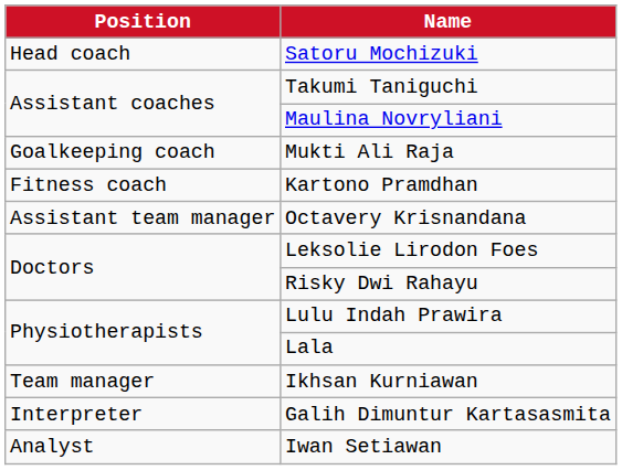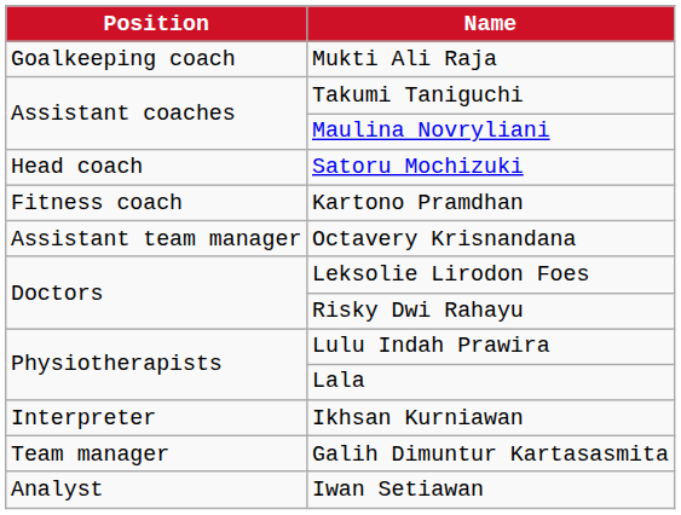 <table class="wikitable">
 <tr>
 <th style="background: #CE1126; color: #FFFFFF; ">Position</th>
 <th style="background: #CE1126; color: #FFFFFF; ">Name</th>
 </tr>
 <tr>
-<td>Head coach</td>
-<td> <a href='#'>Satoru Mochizuki</a></td>
+<td>Goalkeeping coach</td>
+<td> Mukti Ali Raja</td>
 </tr>
 <tr>
 <td rowspan="2">Assistant coaches</td>
 <td> Takumi Taniguchi</td>
 </tr>
 <tr>
 <td> <a href='#'>Maulina Novryliani</a></td>
 </tr>
 <tr>
-<td>Goalkeeping coach</td>
-<td> Mukti Ali Raja</td>
+<td>Head coach</td>
+<td> <a href='#'>Satoru Mochizuki</a></td>
 </tr>
 <tr>
 <td>Fitness coach</td>
 <td> Kartono Pramdhan</td>
 </tr>
 <tr>
 <td>Assistant team manager</td>
 <td> Octavery Krisnandana</td>
 </tr>
 <tr>
 <td rowspan="2">Doctors</td>
 <td> Leksolie Lirodon Foes</td>
 </tr>
 <tr>
 <td> Risky Dwi Rahayu</td>
 </tr>
 <tr>
 <td rowspan="2">Physiotherapists</td>
 <td> Lulu Indah Prawira</td>
 </tr>
 <tr>
 <td> Lala</td>
 </tr>
 <tr>
-<td>Team manager</td>
+<td>Interpreter</td>
 <td> Ikhsan Kurniawan</td>
 </tr>
 <tr>
-<td>Interpreter</td>
+<td>Team manager</td>
 <td> Galih Dimuntur Kartasasmita</td>
 </tr>
 <tr>
 <td>Analyst</td>
 <td> Iwan Setiawan</td>
 </tr>
 </table>
